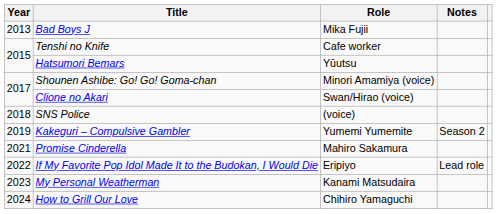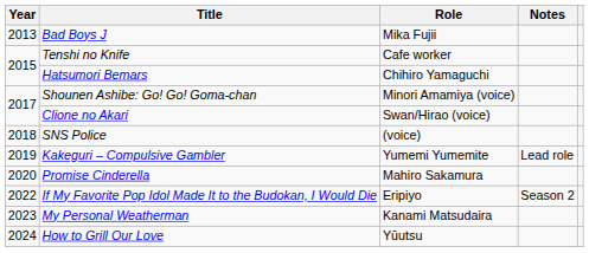 <table class="wikitable">
 <tr>
 <th>Year</th>
 <th>Title</th>
 <th>Role</th>
 <th>Notes</th>
 <th></th>
 </tr>
 <tr>
 <td>2013</td>
 <td><em><a href='#'>Bad Boys J</a></em></td>
 <td>Mika Fujii</td>
 <td></td>
 <td></td>
 </tr>
 <tr>
 <td rowspan="2">2015</td>
 <td><em>Tenshi no Knife</em></td>
 <td>Cafe worker</td>
 <td></td>
 <td></td>
 </tr>
 <tr>
 <td><em><a href='#'>Hatsumori Bemars</a></em></td>
-<td>Yūutsu</td>
+<td>Chihiro Yamaguchi</td>
 <td></td>
 <td></td>
 </tr>
 <tr>
 <td rowspan="2">2017</td>
 <td><em>Shounen Ashibe: Go! Go! Goma-chan</em></td>
 <td>Minori Amamiya (voice)</td>
 <td></td>
 <td></td>
 </tr>
 <tr>
 <td><em><a href='#'>Clione no Akari</a></em></td>
 <td>Swan/Hirao (voice)</td>
 <td></td>
 <td></td>
 </tr>
 <tr>
 <td>2018</td>
 <td><em>SNS Police</em></td>
 <td>(voice)</td>
 <td></td>
 <td></td>
 </tr>
 <tr>
 <td>2019</td>
 <td><em><a href='#'>Kakeguri – Compulsive Gambler</a></em></td>
 <td>Yumemi Yumemite</td>
-<td>Season 2</td>
+<td>Lead role</td>
 <td></td>
 </tr>
 <tr>
-<td>2021</td>
+<td>2020</td>
 <td><em><a href='#'>Promise Cinderella</a></em></td>
 <td>Mahiro Sakamura</td>
 <td></td>
 <td></td>
 </tr>
 <tr>
 <td>2022</td>
 <td><em><a href='#'>If My Favorite Pop Idol Made It to the Budokan, I Would Die</a></em></td>
 <td>Eripiyo</td>
-<td>Lead role</td>
+<td>Season 2</td>
 <td></td>
 </tr>
 <tr>
 <td>2023</td>
 <td><em><a href='#'>My Personal Weatherman</a></em></td>
 <td>Kanami Matsudaira</td>
 <td></td>
 <td></td>
 </tr>
 <tr>
 <td>2024</td>
 <td><em><a href='#'>How to Grill Our Love</a></em></td>
-<td>Chihiro Yamaguchi</td>
+<td>Yūutsu</td>
 <td></td>
 <td></td>
 </tr>
 </table>
